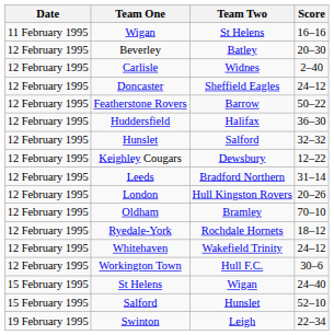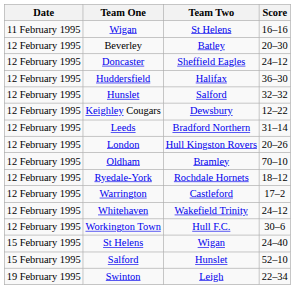 <table class="wikitable" style="text-align: center">
 <tr>
 <th>Date</th>
 <th>Team One</th>
 <th>Team Two</th>
 <th>Score</th>
 </tr>
 <tr>
 <td>11 February 1995</td>
 <td><a href='#'>Wigan</a></td>
 <td><a href='#'>St Helens</a></td>
 <td>16–16</td>
 </tr>
 <tr>
 <td>12 February 1995</td>
 <td>Beverley</td>
 <td><a href='#'>Batley</a></td>
 <td>20–30</td>
 </tr>
 <tr>
 <td>12 February 1995</td>
-<td><a href='#'>Carlisle</a></td>
-<td><a href='#'>Widnes</a></td>
-<td>2–40</td>
-</tr>
-<tr>
-<td>12 February 1995</td>
 <td><a href='#'>Doncaster</a></td>
 <td><a href='#'>Sheffield Eagles</a></td>
 <td>24–12</td>
-</tr>
-<tr>
-<td>12 February 1995</td>
-<td><a href='#'>Featherstone Rovers</a></td>
-<td><a href='#'>Barrow</a></td>
-<td>50–22</td>
 </tr>
 <tr>
 <td>12 February 1995</td>
 <td><a href='#'>Huddersfield</a></td>
 <td><a href='#'>Halifax</a></td>
 <td>36–30</td>
 </tr>
 <tr>
 <td>12 February 1995</td>
 <td><a href='#'>Hunslet</a></td>
 <td><a href='#'>Salford</a></td>
 <td>32–32</td>
 </tr>
 <tr>
 <td>12 February 1995</td>
 <td><a href='#'>Keighley</a> Cougars</td>
 <td><a href='#'>Dewsbury</a></td>
 <td>12–22</td>
 </tr>
 <tr>
 <td>12 February 1995</td>
 <td><a href='#'>Leeds</a></td>
 <td><a href='#'>Bradford Northern</a></td>
 <td>31–14</td>
 </tr>
 <tr>
 <td>12 February 1995</td>
 <td><a href='#'>London</a></td>
 <td><a href='#'>Hull Kingston Rovers</a></td>
 <td>20–26</td>
 </tr>
 <tr>
 <td>12 February 1995</td>
 <td><a href='#'>Oldham</a></td>
 <td><a href='#'>Bramley</a></td>
 <td>70–10</td>
 </tr>
 <tr>
 <td>12 February 1995</td>
 <td><a href='#'>Ryedale-York</a></td>
 <td><a href='#'>Rochdale Hornets</a></td>
 <td>18–12</td>
 </tr>
 <tr>
 <td>12 February 1995</td>
+<td><a href='#'>Warrington</a></td>
+<td><a href='#'>Castleford</a></td>
+<td>17–2</td>
+</tr>
+<tr>
+<td>12 February 1995</td>
 <td><a href='#'>Whitehaven</a></td>
 <td><a href='#'>Wakefield Trinity</a></td>
 <td>24–12</td>
 </tr>
 <tr>
 <td>12 February 1995</td>
 <td><a href='#'>Workington Town</a></td>
 <td><a href='#'>Hull F.C.</a></td>
 <td>30–6</td>
 </tr>
 <tr>
 <td>15 February 1995</td>
 <td><a href='#'>St Helens</a></td>
 <td><a href='#'>Wigan</a></td>
 <td>24–40</td>
 </tr>
 <tr>
 <td>15 February 1995</td>
 <td><a href='#'>Salford</a></td>
 <td><a href='#'>Hunslet</a></td>
 <td>52–10</td>
 </tr>
 <tr>
 <td>19 February 1995</td>
 <td><a href='#'>Swinton</a></td>
 <td><a href='#'>Leigh</a></td>
 <td>22–34</td>
 </tr>
 </table>
